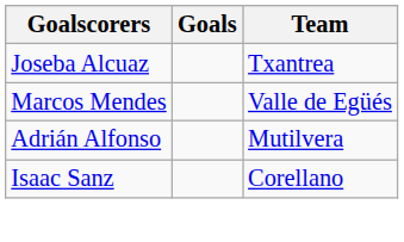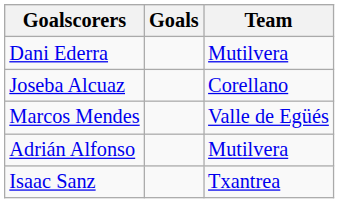 <table class="wikitable sortable" class="wikitable">
 <tr style="background:#ccc; text-align:center;">
 <th>Goalscorers</th>
 <th>Goals</th>
 <th>Team</th>
 </tr>
 <tr>
+<td> <a href='#'>Dani Ederra</a></td>
+<td></td>
+<td><a href='#'>Mutilvera</a></td>
+</tr>
+<tr>
 <td> <a href='#'>Joseba Alcuaz</a></td>
 <td></td>
-<td><a href='#'>Txantrea</a></td>
+<td><a href='#'>Corellano</a></td>
 </tr>
 <tr>
 <td> <a href='#'>Marcos Mendes</a></td>
 <td></td>
 <td><a href='#'>Valle de Egüés</a></td>
 </tr>
 <tr>
 <td> <a href='#'>Adrián Alfonso</a></td>
 <td></td>
 <td><a href='#'>Mutilvera</a></td>
 </tr>
 <tr>
 <td> <a href='#'>Isaac Sanz</a></td>
 <td></td>
-<td><a href='#'>Corellano</a></td>
+<td><a href='#'>Txantrea</a></td>
 </tr>
 </table>
